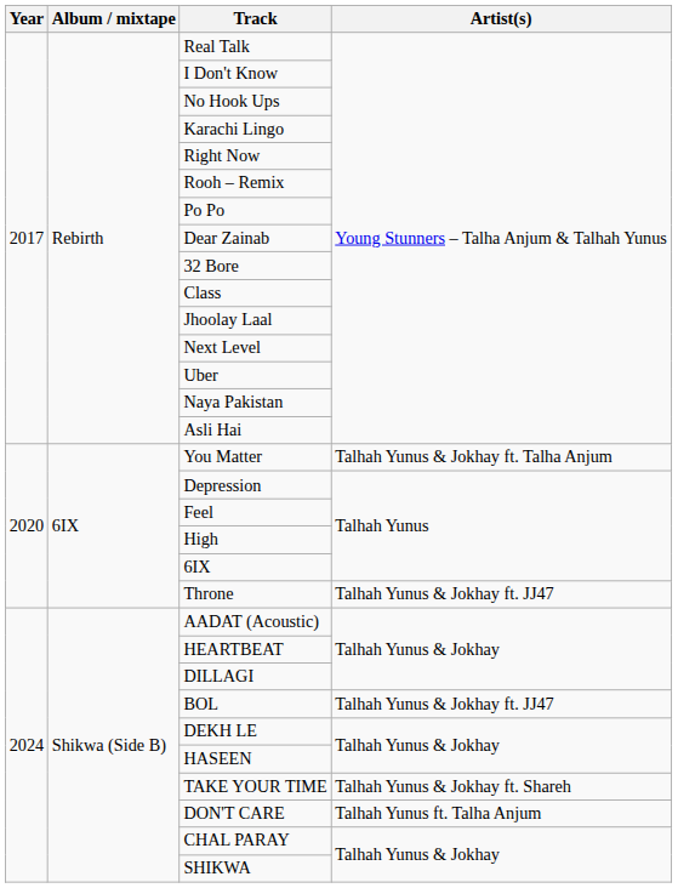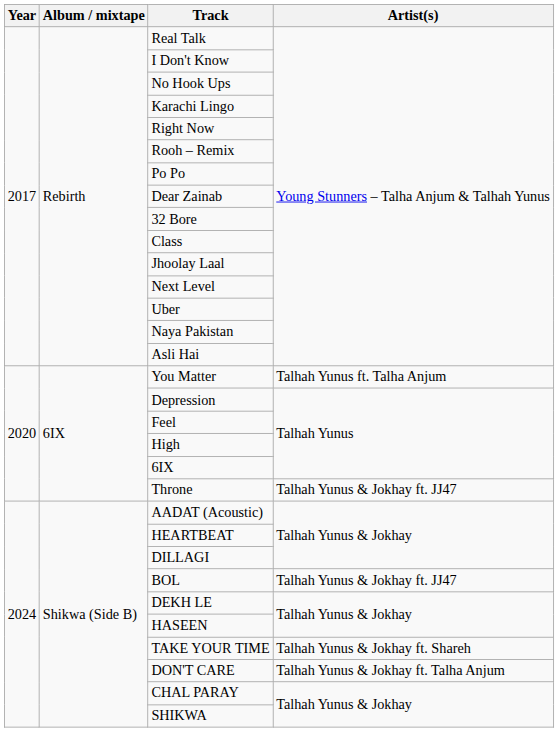 <table class="wikitable">
 <tr>
 <th>Year</th>
 <th>Album / mixtape</th>
 <th>Track</th>
 <th>Artist(s)</th>
 </tr>
 <tr>
 <td rowspan="15">2017</td>
 <td rowspan="15">Rebirth</td>
 <td>Real Talk</td>
 <td rowspan="15"><a href='#'>Young Stunners</a> – Talha Anjum & Talhah Yunus</td>
 </tr>
 <tr>
 <td>I Don't Know</td>
 </tr>
 <tr>
 <td>No Hook Ups</td>
 </tr>
 <tr>
 <td>Karachi Lingo</td>
 </tr>
 <tr>
 <td>Right Now</td>
 </tr>
 <tr>
 <td>Rooh – Remix</td>
 </tr>
 <tr>
 <td>Po Po</td>
 </tr>
 <tr>
 <td>Dear Zainab</td>
 </tr>
 <tr>
 <td>32 Bore</td>
 </tr>
 <tr>
 <td>Class</td>
 </tr>
 <tr>
 <td>Jhoolay Laal</td>
 </tr>
 <tr>
 <td>Next Level</td>
 </tr>
 <tr>
 <td>Uber</td>
 </tr>
 <tr>
 <td>Naya Pakistan</td>
 </tr>
 <tr>
 <td>Asli Hai</td>
 </tr>
 <tr>
 <td rowspan="6">2020</td>
 <td rowspan="6">6IX</td>
 <td>You Matter</td>
-<td>Talhah Yunus & Jokhay ft. Talha Anjum</td>
+<td>Talhah Yunus ft. Talha Anjum</td>
 </tr>
 <tr>
 <td>Depression</td>
 <td rowspan="4">Talhah Yunus</td>
 </tr>
 <tr>
 <td>Feel</td>
 </tr>
 <tr>
 <td>High</td>
 </tr>
 <tr>
 <td>6IX</td>
 </tr>
 <tr>
 <td>Throne</td>
 <td>Talhah Yunus & Jokhay ft. JJ47</td>
 </tr>
 <tr>
 <td rowspan="10">2024</td>
 <td rowspan="10">Shikwa (Side B)</td>
 <td>AADAT (Acoustic)</td>
 <td rowspan="3">Talhah Yunus & Jokhay</td>
 </tr>
 <tr>
 <td>HEARTBEAT</td>
 </tr>
 <tr>
 <td>DILLAGI</td>
 </tr>
 <tr>
 <td>BOL</td>
 <td>Talhah Yunus & Jokhay ft. JJ47</td>
 </tr>
 <tr>
 <td>DEKH LE</td>
 <td rowspan="2">Talhah Yunus & Jokhay</td>
 </tr>
 <tr>
 <td>HASEEN</td>
 </tr>
 <tr>
 <td>TAKE YOUR TIME</td>
 <td>Talhah Yunus & Jokhay ft. Shareh</td>
 </tr>
 <tr>
 <td>DON'T CARE</td>
-<td>Talhah Yunus ft. Talha Anjum</td>
+<td>Talhah Yunus & Jokhay ft. Talha Anjum</td>
 </tr>
 <tr>
 <td>CHAL PARAY</td>
 <td rowspan="2">Talhah Yunus & Jokhay</td>
 </tr>
 <tr>
 <td>SHIKWA</td>
 </tr>
 </table>
